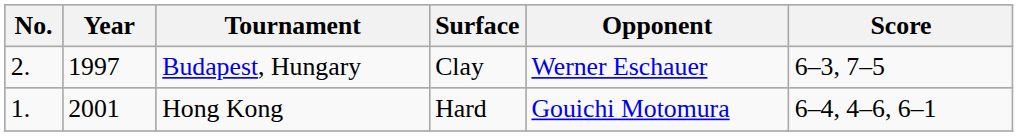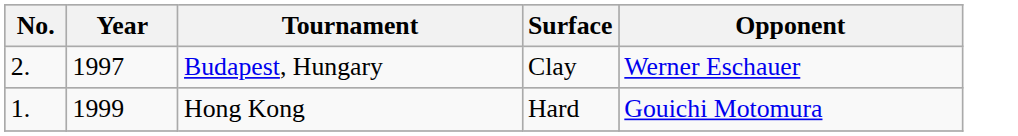 <table class="sortable wikitable" style=font-size:97%>
 <tr>
 <th width=30>No.</th>
 <th width=60>Year</th>
 <th width=200>Tournament</th>
 <th width=50>Surface</th>
 <th width=200>Opponent</th>
-<th width=180>Score</th>
 </tr>
 <tr>
 <td>2.</td>
 <td>1997</td>
 <td><a href='#'>Budapest</a>, Hungary</td>
 <td>Clay</td>
 <td> <a href='#'>Werner Eschauer</a></td>
-<td>6–3, 7–5</td>
 </tr>
 <tr>
 <td>1.</td>
-<td>2001</td>
+<td>1999</td>
 <td>Hong Kong</td>
 <td>Hard</td>
 <td> <a href='#'>Gouichi Motomura</a></td>
-<td>6–4, 4–6, 6–1</td>
 </tr>
 </table>
